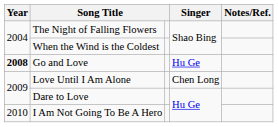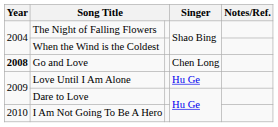 <table class="wikitable">
 <tr>
 <th width=10>Year</th>
 <th colspan=2>Song Title</th>
 <th>Singer</th>
 <th>Notes/Ref.</th>
 </tr>
 <tr>
 <td rowspan=2>2004</td>
 <td>The Night of Falling Flowers</td>
 <td></td>
 <td rowspan=2>Shao Bing</td>
 <td></td>
 </tr>
 <tr>
 <td>When the Wind is the Coldest</td>
 <td></td>
 <td></td>
 </tr>
 <tr>
 <td><strong>2008</strong></td>
 <td>Go and Love</td>
 <td></td>
-<td><a href='#'>Hu Ge</a></td>
+<td>Chen Long</td>
 <td></td>
 </tr>
 <tr>
 <td ROWSPAN=2>2009</td>
 <td>Love Until I Am Alone</td>
 <td></td>
-<td>Chen Long</td>
+<td><a href='#'>Hu Ge</a></td>
 <td></td>
 </tr>
 <tr>
 <td>Dare to Love</td>
 <td></td>
 <td rowspan=2><a href='#'>Hu Ge</a></td>
 <td></td>
 </tr>
 <tr>
 <td>2010</td>
 <td>I Am Not Going To Be A Hero</td>
 <td></td>
 <td></td>
 </tr>
 </table>
